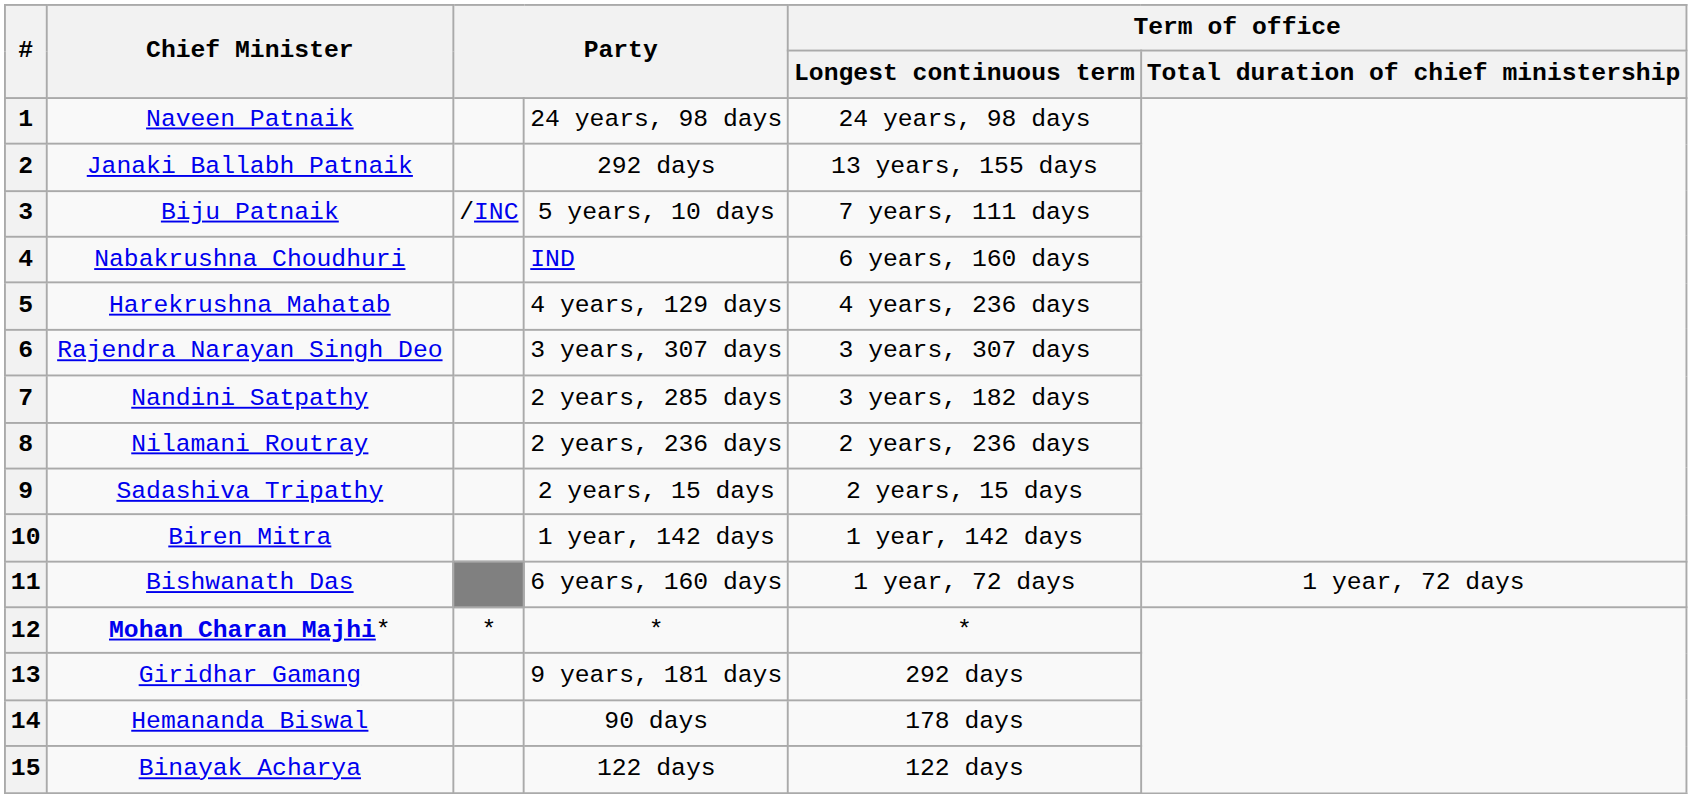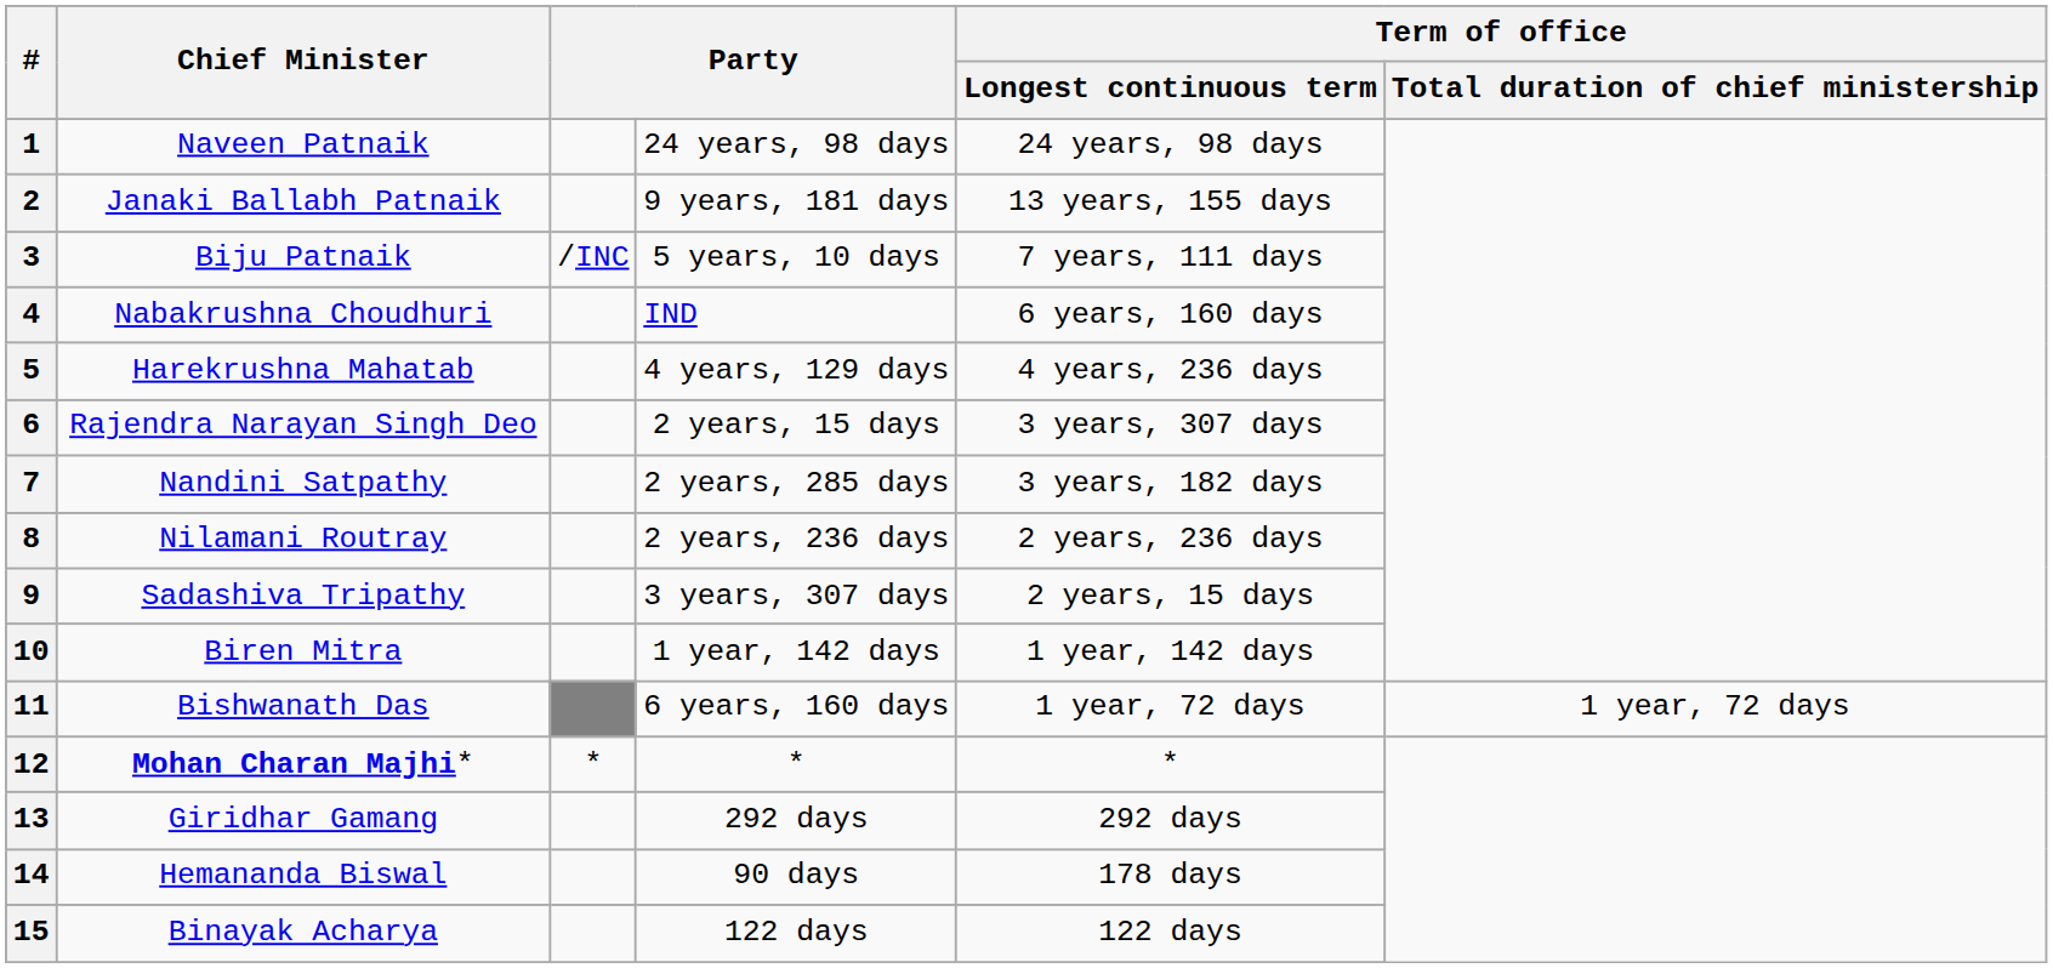 <table class="wikitable sortable" style="line-height:1.4em; text-align:center">
 <tr>
 <th data-sort-type=number rowspan = "2">#</th>
 <th rowspan="2" style="width:16em">Chief Minister</th>
 <th rowspan="2" colspan=2 style="width:8em">Party</th>
 <th colspan="2">Term of office</th>
 </tr>
 <tr>
 <th>Longest continuous term</th>
 <th>Total duration of chief ministership</th>
 </tr>
 <tr>
 <th data-sort-value="1">1</th>
 <td><a href='#'>Naveen Patnaik</a></td>
 <td></td>
 <td>24 years, 98 days</td>
 <td>24 years, 98 days</td>
 </tr>
 <tr>
 <th data-sort-value=2"">2</th>
 <td><a href='#'>Janaki Ballabh Patnaik</a></td>
 <td></td>
-<td>292 days</td>
+<td>9 years, 181 days</td>
 <td>13 years, 155 days</td>
 </tr>
 <tr>
 <th data-sort-value="3">3</th>
 <td><a href='#'>Biju Patnaik</a></td>
 <td>/<a href='#'>INC</a></td>
 <td>5 years, 10 days</td>
 <td>7 years, 111 days</td>
 </tr>
 <tr>
 <th data-sort-value="4">4</th>
 <td><a href='#'>Nabakrushna Choudhuri</a></td>
 <td></td>
 <td style="text-align:left;"><a href='#'>IND</a></td>
 <td>6 years, 160 days</td>
 </tr>
 <tr>
 <th data-sort-value="5">5</th>
 <td><a href='#'>Harekrushna Mahatab</a></td>
 <td></td>
 <td>4 years, 129 days</td>
 <td>4 years, 236 days</td>
 </tr>
 <tr>
 <th data-sort-value="6">6</th>
 <td><a href='#'>Rajendra Narayan Singh Deo</a></td>
 <td></td>
-<td>3 years, 307 days</td>
+<td>2 years, 15 days</td>
 <td>3 years, 307 days</td>
 </tr>
 <tr>
 <th data-sort-value="7">7</th>
 <td><a href='#'>Nandini Satpathy</a></td>
 <td></td>
 <td>2 years, 285 days</td>
 <td>3 years, 182 days</td>
 </tr>
 <tr>
 <th data-sort-value="8">8</th>
 <td><a href='#'>Nilamani Routray</a></td>
 <td></td>
 <td>2 years, 236 days</td>
 <td>2 years, 236 days</td>
 </tr>
 <tr>
 <th data-sort-value="9">9</th>
 <td><a href='#'>Sadashiva Tripathy</a></td>
 <td></td>
-<td>2 years, 15 days</td>
+<td>3 years, 307 days</td>
 <td>2 years, 15 days</td>
 </tr>
 <tr>
 <th data-sort-value="10">10</th>
 <td><a href='#'>Biren Mitra</a></td>
 <td></td>
 <td>1 year, 142 days</td>
 <td>1 year, 142 days</td>
 </tr>
 <tr>
 <th data-sort-value="11">11</th>
 <td><a href='#'>Bishwanath Das</a></td>
 <td style="background-color: grey;"></td>
 <td>6 years, 160 days</td>
 <td>1 year, 72 days</td>
 <td>1 year, 72 days</td>
 </tr>
 <tr>
 <th data-sort-value="12">12</th>
 <td><strong><a href='#'>Mohan Charan Majhi</a></strong>*</td>
 <td>*</td>
 <td><strong></strong>*</td>
 <td><strong></strong>*</td>
 </tr>
 <tr>
 <th data-sort-value="13">13</th>
 <td><a href='#'>Giridhar Gamang</a></td>
 <td></td>
-<td>9 years, 181 days</td>
+<td>292 days</td>
 <td>292 days</td>
 </tr>
 <tr>
 <th data-sort-value="13">14</th>
 <td><a href='#'>Hemananda Biswal</a></td>
 <td></td>
 <td>90 days</td>
 <td>178 days</td>
 </tr>
 <tr>
 <th data-sort-value="15">15</th>
 <td><a href='#'>Binayak Acharya</a></td>
 <td></td>
 <td>122 days</td>
 <td>122 days</td>
 </tr>
 <tr>
 </tr>
 </table>
